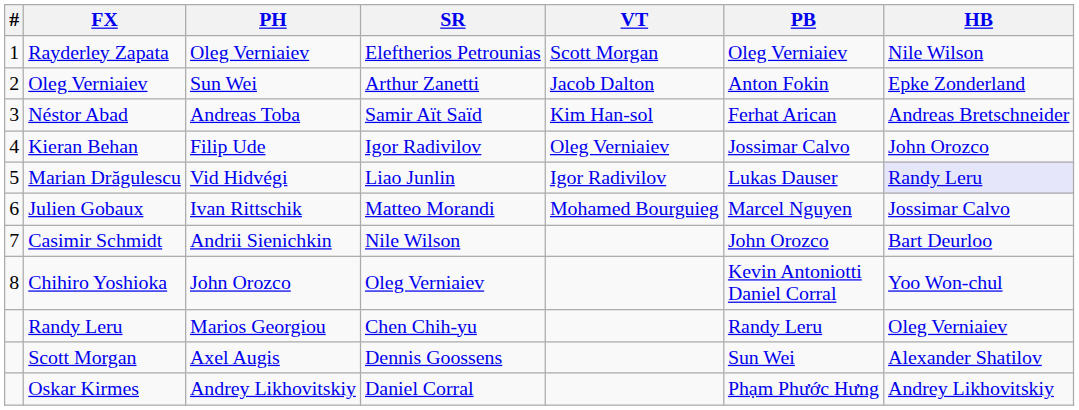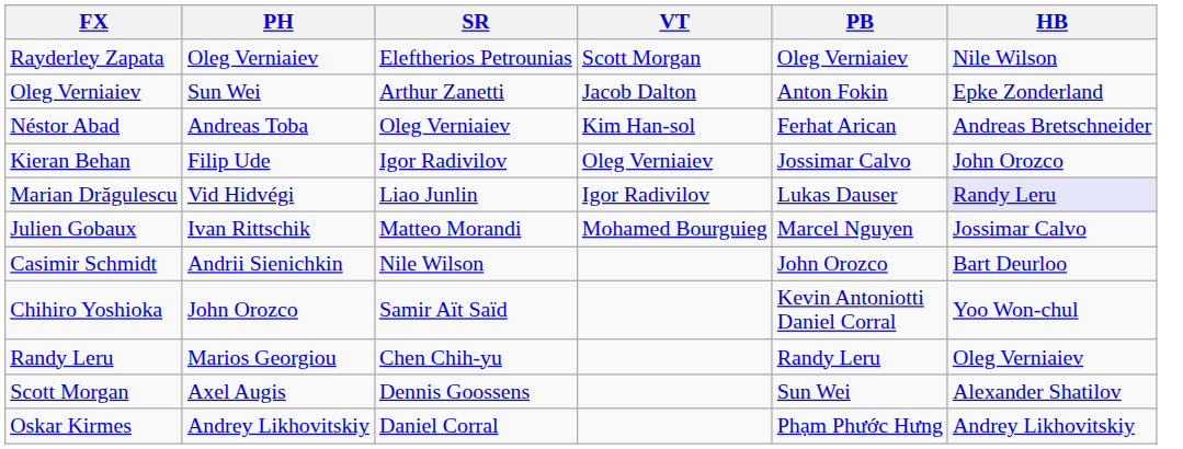 <table class="wikitable">
 <tr>
-<th>#</th>
 <th><a href='#'>FX</a></th>
 <th><a href='#'>PH</a></th>
 <th><a href='#'>SR</a></th>
 <th><a href='#'>VT</a></th>
 <th><a href='#'>PB</a></th>
 <th><a href='#'>HB</a></th>
 </tr>
 <tr>
-<td>1</td>
 <td> <a href='#'>Rayderley Zapata</a></td>
 <td> <a href='#'>Oleg Verniaiev</a></td>
 <td> <a href='#'>Eleftherios Petrounias</a></td>
 <td> <a href='#'>Scott Morgan</a></td>
 <td> <a href='#'>Oleg Verniaiev</a></td>
 <td> <a href='#'>Nile Wilson</a></td>
 </tr>
 <tr>
-<td>2</td>
 <td> <a href='#'>Oleg Verniaiev</a></td>
 <td> <a href='#'>Sun Wei</a></td>
 <td> <a href='#'>Arthur Zanetti</a></td>
 <td> <a href='#'>Jacob Dalton</a></td>
 <td> <a href='#'>Anton Fokin</a></td>
 <td> <a href='#'>Epke Zonderland</a></td>
 </tr>
 <tr>
-<td>3</td>
 <td> <a href='#'>Néstor Abad</a></td>
 <td> <a href='#'>Andreas Toba</a></td>
-<td> <a href='#'>Samir Aït Saïd</a></td>
+<td> <a href='#'>Oleg Verniaiev</a></td>
 <td> <a href='#'>Kim Han-sol</a></td>
 <td> <a href='#'>Ferhat Arican</a></td>
 <td> <a href='#'>Andreas Bretschneider</a></td>
 </tr>
 <tr>
-<td>4</td>
 <td> <a href='#'>Kieran Behan</a></td>
 <td> <a href='#'>Filip Ude</a></td>
 <td> <a href='#'>Igor Radivilov</a></td>
 <td> <a href='#'>Oleg Verniaiev</a></td>
 <td> <a href='#'>Jossimar Calvo</a></td>
 <td> <a href='#'>John Orozco</a></td>
 </tr>
 <tr>
-<td>5</td>
 <td> <a href='#'>Marian Drăgulescu</a></td>
 <td> <a href='#'>Vid Hidvégi</a></td>
 <td> <a href='#'>Liao Junlin</a></td>
 <td> <a href='#'>Igor Radivilov</a></td>
 <td> <a href='#'>Lukas Dauser</a></td>
 <td style="background: lavender;"> <a href='#'>Randy Leru</a></td>
 </tr>
 <tr>
-<td>6</td>
 <td> <a href='#'>Julien Gobaux</a></td>
 <td> <a href='#'>Ivan Rittschik</a></td>
 <td> <a href='#'>Matteo Morandi</a></td>
 <td> <a href='#'>Mohamed Bourguieg</a></td>
 <td> <a href='#'>Marcel Nguyen</a></td>
 <td> <a href='#'>Jossimar Calvo</a></td>
 </tr>
 <tr>
-<td>7</td>
 <td> <a href='#'>Casimir Schmidt</a></td>
 <td> <a href='#'>Andrii Sienichkin</a></td>
 <td> <a href='#'>Nile Wilson</a></td>
 <td></td>
 <td> <a href='#'>John Orozco</a></td>
 <td> <a href='#'>Bart Deurloo</a></td>
 </tr>
 <tr>
-<td>8</td>
 <td> <a href='#'>Chihiro Yoshioka</a></td>
 <td> <a href='#'>John Orozco</a></td>
-<td> <a href='#'>Oleg Verniaiev</a></td>
+<td> <a href='#'>Samir Aït Saïd</a></td>
 <td></td>
 <td> <a href='#'>Kevin Antoniotti</a><br>  <a href='#'>Daniel Corral</a></td>
 <td> <a href='#'>Yoo Won-chul</a></td>
 </tr>
 <tr>
-<td></td>
 <td> <a href='#'>Randy Leru</a></td>
 <td> <a href='#'>Marios Georgiou</a></td>
 <td> <a href='#'>Chen Chih-yu</a></td>
 <td></td>
 <td> <a href='#'>Randy Leru</a></td>
 <td> <a href='#'>Oleg Verniaiev</a></td>
 </tr>
 <tr>
-<td></td>
 <td> <a href='#'>Scott Morgan</a></td>
 <td> <a href='#'>Axel Augis</a></td>
 <td> <a href='#'>Dennis Goossens</a></td>
 <td></td>
 <td> <a href='#'>Sun Wei</a></td>
 <td> <a href='#'>Alexander Shatilov</a></td>
 </tr>
 <tr>
-<td></td>
 <td> <a href='#'>Oskar Kirmes</a></td>
 <td> <a href='#'>Andrey Likhovitskiy</a></td>
 <td> <a href='#'>Daniel Corral</a></td>
 <td></td>
 <td> <a href='#'>Phạm Phước Hưng</a></td>
 <td> <a href='#'>Andrey Likhovitskiy</a></td>
 </tr>
 </table>
